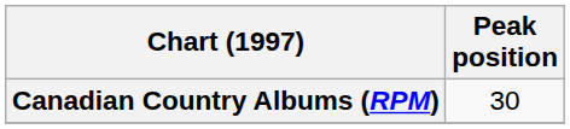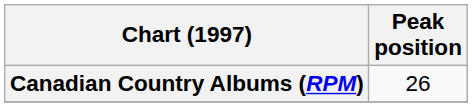 <table class="wikitable sortable plainrowheaders" style="text-align:center">
 <tr>
 <th scope="col">Chart (1997)</th>
 <th scope="col">Peak<br> position</th>
 </tr>
 <tr>
 <th scope="row">Canadian Country Albums (<em><a href='#'>RPM</a></em>)</th>
-<td>30</td>
+<td>26</td>
 </tr>
 <tr>
 </tr>
 <tr>
 </tr>
 </table>
